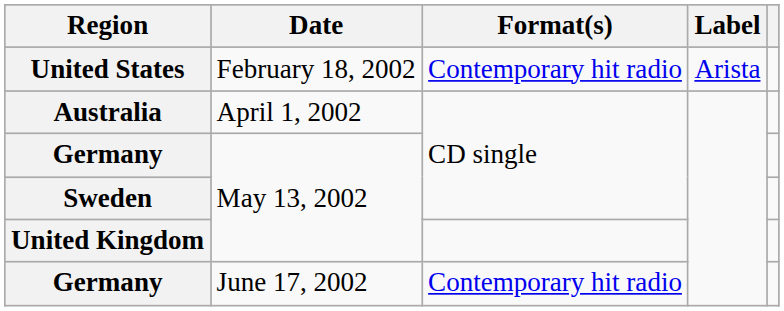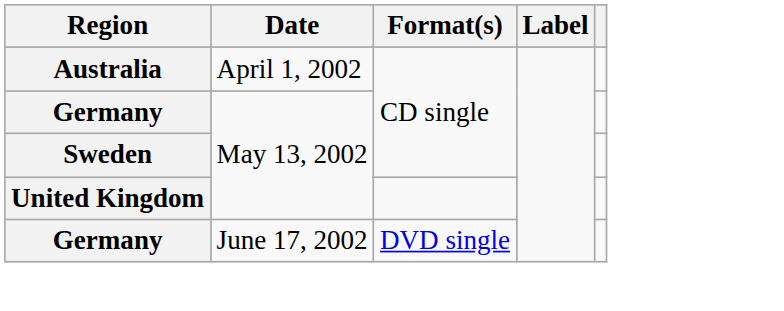 <table class="wikitable plainrowheaders">
 <tr>
 <th scope="col">Region</th>
 <th scope="col">Date</th>
 <th scope="col">Format(s)</th>
 <th scope="col">Label</th>
 <th scope="col"></th>
-</tr>
-<tr>
-<th scope="row">United States</th>
-<td>February 18, 2002</td>
-<td><a href='#'>Contemporary hit radio</a></td>
-<td><a href='#'>Arista</a></td>
-<td></td>
 </tr>
 <tr>
 <th scope="row">Australia</th>
 <td>April 1, 2002</td>
 <td rowspan="3">CD single</td>
 <td rowspan="5"></td>
 <td></td>
 </tr>
 <tr>
 <th scope="row">Germany</th>
 <td rowspan="3">May 13, 2002</td>
 <td></td>
 </tr>
 <tr>
 <th scope="row">Sweden</th>
 <td></td>
 </tr>
 <tr>
 <th scope="row">United Kingdom</th>
 <td></td>
 <td></td>
 </tr>
 <tr>
 <th scope="row">Germany</th>
 <td>June 17, 2002</td>
-<td><a href='#'>Contemporary hit radio</a></td>
+<td><a href='#'>DVD single</a></td>
 <td></td>
 </tr>
 </table>
